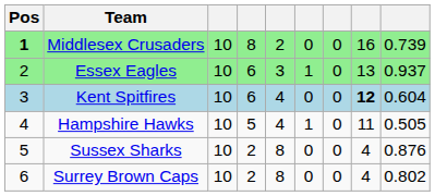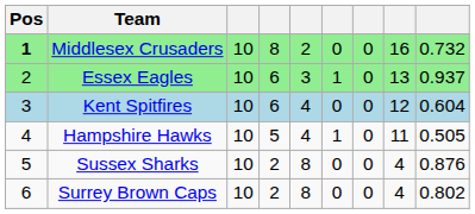 <table class="wikitable sortable">
 <tr>
 <th>Pos</th>
 <th>Team</th>
 <th width=20></th>
 <th width=20></th>
 <th width=20></th>
 <th width=20></th>
 <th width=20></th>
 <th width=20></th>
 <th width=20></th>
 </tr>
 <tr style="text-align:center; background:lightgreen;">
 <td><strong>1</strong></td>
 <td><a href='#'>Middlesex Crusaders</a></td>
 <td>10</td>
 <td>8</td>
 <td>2</td>
 <td>0</td>
 <td>0</td>
 <td>16</td>
-<td>0.739</td>
+<td>0.732</td>
 </tr>
 <tr style="text-align:center; background:lightgreen;">
 <td>2</td>
 <td><a href='#'>Essex Eagles</a></td>
 <td>10</td>
 <td>6</td>
 <td>3</td>
 <td>1</td>
 <td>0</td>
 <td>13</td>
 <td>0.937</td>
 </tr>
 <tr style="text-align:center; background:lightblue;">
 <td>3</td>
 <td><a href='#'>Kent Spitfires</a></td>
 <td>10</td>
 <td>6</td>
 <td>4</td>
 <td>0</td>
 <td>0</td>
-<td><strong>12</strong></td>
+<td>12</td>
 <td>0.604</td>
 </tr>
 <tr style="text-align:center;">
 <td>4</td>
 <td><a href='#'>Hampshire Hawks</a></td>
 <td>10</td>
 <td>5</td>
 <td>4</td>
 <td>1</td>
 <td>0</td>
 <td>11</td>
 <td>0.505</td>
 </tr>
 <tr style="text-align:center;">
 <td>5</td>
 <td><a href='#'>Sussex Sharks</a></td>
 <td>10</td>
 <td>2</td>
 <td>8</td>
 <td>0</td>
 <td>0</td>
 <td>4</td>
 <td>0.876</td>
 </tr>
 <tr style="text-align:center;">
 <td>6</td>
 <td><a href='#'>Surrey Brown Caps</a></td>
 <td>10</td>
 <td>2</td>
 <td>8</td>
 <td>0</td>
 <td>0</td>
 <td>4</td>
 <td>0.802</td>
 </tr>
 </table>
